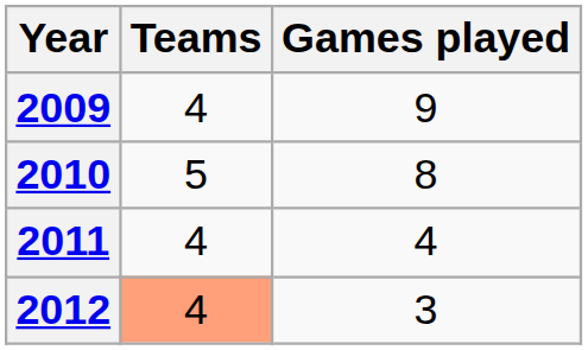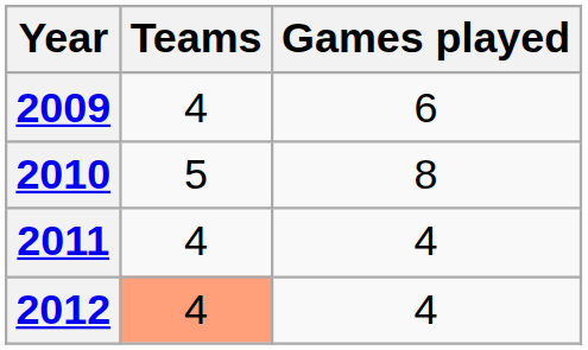 <table class="wikitable floatright" style="text-align:center;" border="1">
 <tr>
 <th scope="col">Year</th>
 <th scope="col">Teams</th>
 <th scope="col">Games played</th>
 </tr>
 <tr>
 <th scope="row"><a href='#'>2009</a></th>
 <td>4</td>
-<td>9</td>
+<td>6</td>
 </tr>
 <tr>
 <th scope="row"><a href='#'>2010</a></th>
 <td>5</td>
 <td>8</td>
 </tr>
 <tr>
 <th scope="row"><a href='#'>2011</a></th>
 <td>4</td>
 <td>4</td>
 </tr>
 <tr>
 <th scope="row"><a href='#'>2012</a></th>
 <td style="background: lightsalmon;">4</td>
-<td>3</td>
+<td>4</td>
 </tr>
 </table>
